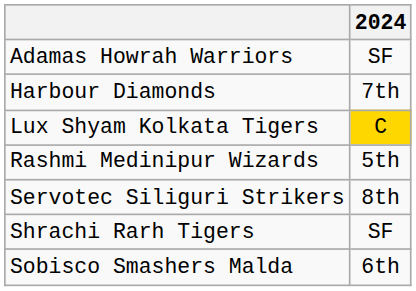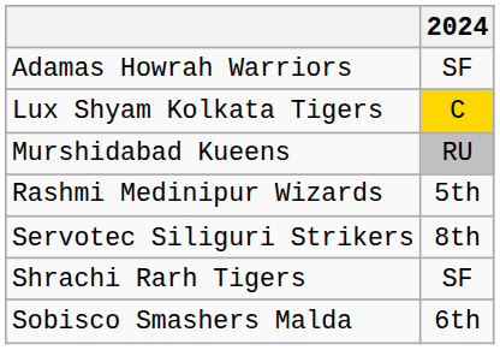 <table class="wikitable" style="text-align:center;">
 <tr>
 <th></th>
 <th>2024</th>
 </tr>
 <tr>
 <td align=left>Adamas Howrah Warriors</td>
 <td>SF</td>
 </tr>
 <tr>
-<td align=left>Harbour Diamonds</td>
-<td>7th</td>
+<td align=left>Lux Shyam Kolkata Tigers</td>
+<td style="background: gold">C</td>
 </tr>
 <tr>
-<td align=left>Lux Shyam Kolkata Tigers</td>
-<td style="background: gold">C</td>
+<td align=left>Murshidabad Kueens</td>
+<td style="background: silver">RU</td>
 </tr>
 <tr>
 <td align=left>Rashmi Medinipur Wizards</td>
 <td>5th</td>
 </tr>
 <tr>
 <td align=left>Servotec Siliguri Strikers</td>
 <td>8th</td>
 </tr>
 <tr>
 <td align=left>Shrachi Rarh Tigers</td>
 <td>SF</td>
 </tr>
 <tr>
 <td align=left>Sobisco Smashers Malda</td>
 <td>6th</td>
 </tr>
 </table>
